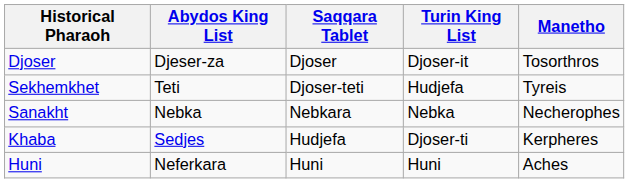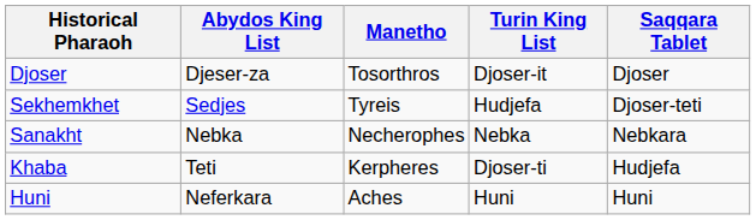 <table class="wikitable">
 <tr>
 <th>Historical Pharaoh</th>
 <th><a href='#'>Abydos King List</a></th>
+<th><a href='#'>Manetho</a></th>
+<th><a href='#'>Turin King List</a></th>
 <th><a href='#'>Saqqara Tablet</a></th>
-<th><a href='#'>Turin King List</a></th>
-<th><a href='#'>Manetho</a></th>
 </tr>
 <tr>
 <td><a href='#'>Djoser</a></td>
 <td>Djeser-za</td>
+<td>Tosorthros</td>
+<td>Djoser-it</td>
 <td>Djoser</td>
-<td>Djoser-it</td>
-<td>Tosorthros</td>
 </tr>
 <tr>
 <td><a href='#'>Sekhemkhet</a></td>
-<td>Teti</td>
+<td><a href='#'>Sedjes</a></td>
+<td>Tyreis</td>
+<td>Hudjefa</td>
 <td>Djoser-teti</td>
-<td>Hudjefa</td>
-<td>Tyreis</td>
 </tr>
 <tr>
 <td><a href='#'>Sanakht</a></td>
 <td>Nebka</td>
+<td>Necherophes</td>
+<td>Nebka</td>
 <td>Nebkara</td>
-<td>Nebka</td>
-<td>Necherophes</td>
 </tr>
 <tr>
 <td><a href='#'>Khaba</a></td>
-<td><a href='#'>Sedjes</a></td>
+<td>Teti</td>
+<td>Kerpheres</td>
+<td>Djoser-ti</td>
 <td>Hudjefa</td>
-<td>Djoser-ti</td>
-<td>Kerpheres</td>
 </tr>
 <tr>
 <td><a href='#'>Huni</a></td>
 <td>Neferkara</td>
+<td>Aches</td>
 <td>Huni</td>
 <td>Huni</td>
-<td>Aches</td>
 </tr>
 </table>
